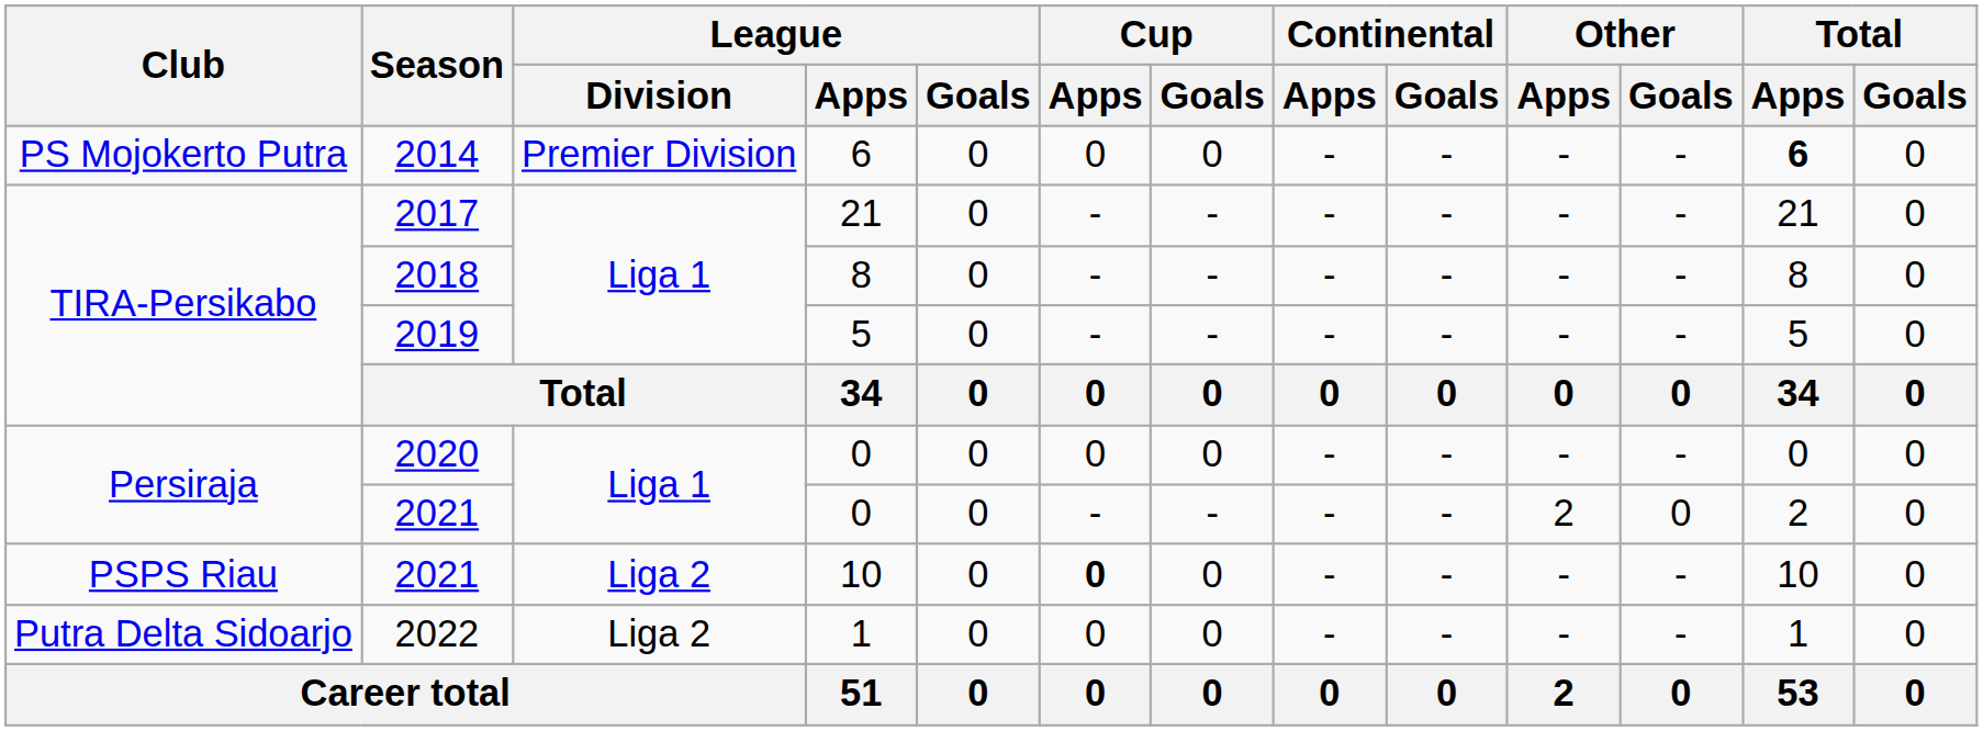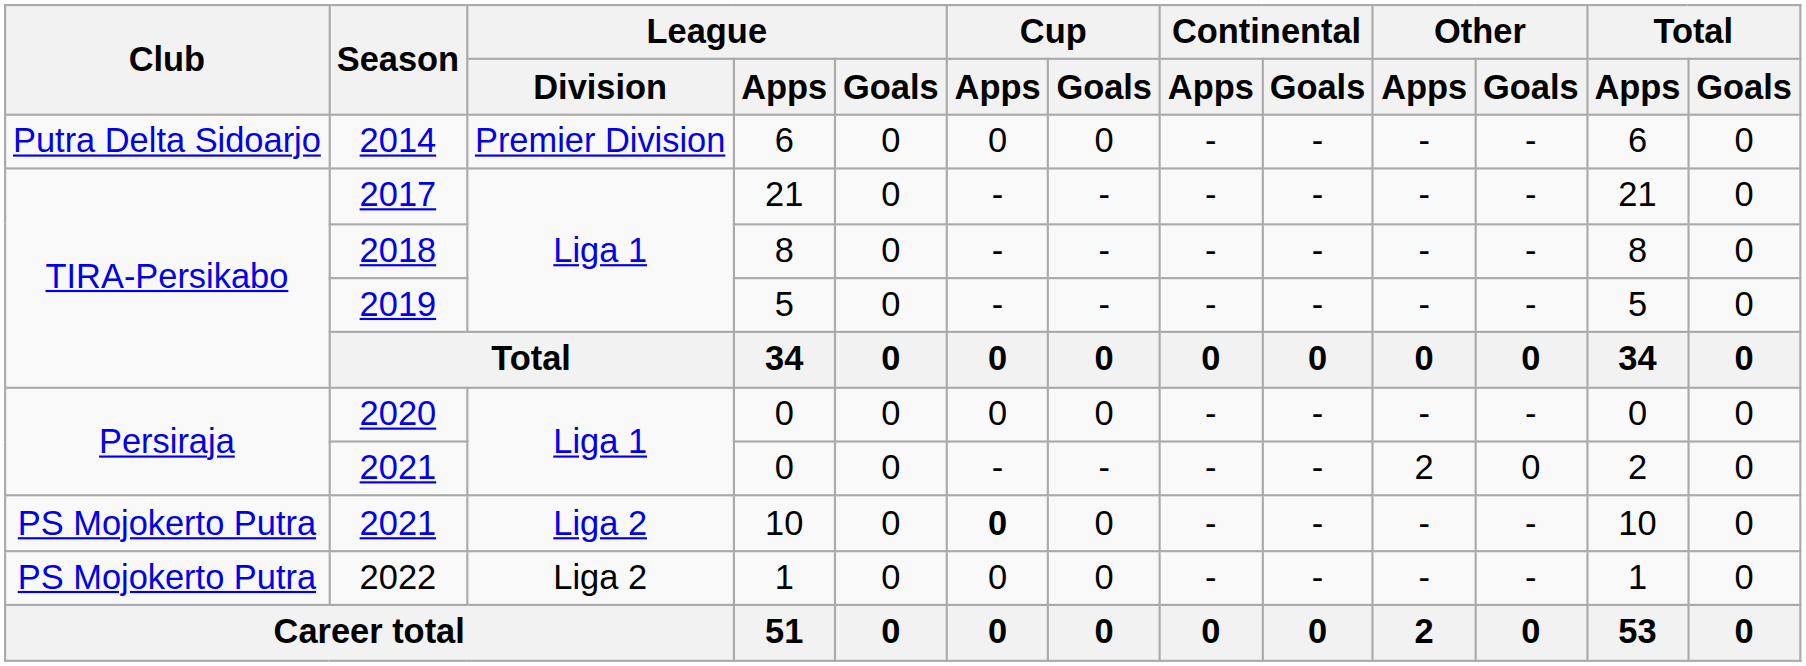 <table class="wikitable" style="text-align: center;">
 <tr>
 <th rowspan="2">Club</th>
 <th rowspan="2">Season</th>
 <th colspan="3">League</th>
 <th colspan="2">Cup</th>
 <th colspan="2">Continental</th>
 <th colspan="2">Other</th>
 <th colspan="2">Total</th>
 </tr>
 <tr>
 <th>Division</th>
 <th>Apps</th>
 <th>Goals</th>
 <th>Apps</th>
 <th>Goals</th>
 <th>Apps</th>
 <th>Goals</th>
 <th>Apps</th>
 <th>Goals</th>
 <th>Apps</th>
 <th>Goals</th>
 </tr>
 <tr>
-<td rowspan="1" valign="center"><a href='#'>PS Mojokerto Putra</a></td>
+<td rowspan="1" valign="center"><a href='#'>Putra Delta Sidoarjo</a></td>
 <td><a href='#'>2014</a></td>
 <td rowspan="1" valign="center"><a href='#'>Premier Division</a></td>
 <td>6</td>
 <td>0</td>
 <td>0</td>
 <td>0</td>
 <td>-</td>
 <td>-</td>
 <td>-</td>
 <td>-</td>
-<td><strong>6</strong></td>
+<td>6</td>
 <td>0</td>
 </tr>
 <tr>
 <td rowspan="4" valign="center"><a href='#'>TIRA-Persikabo</a></td>
 <td><a href='#'>2017</a></td>
 <td rowspan="3" valign="center"><a href='#'>Liga 1</a></td>
 <td>21</td>
 <td>0</td>
 <td>-</td>
 <td>-</td>
 <td>-</td>
 <td>-</td>
 <td>-</td>
 <td>-</td>
 <td>21</td>
 <td>0</td>
 </tr>
 <tr>
 <td><a href='#'>2018</a></td>
 <td>8</td>
 <td>0</td>
 <td>-</td>
 <td>-</td>
 <td>-</td>
 <td>-</td>
 <td>-</td>
 <td>-</td>
 <td>8</td>
 <td>0</td>
 </tr>
 <tr>
 <td><a href='#'>2019</a></td>
 <td>5</td>
 <td>0</td>
 <td>-</td>
 <td>-</td>
 <td>-</td>
 <td>-</td>
 <td>-</td>
 <td>-</td>
 <td>5</td>
 <td>0</td>
 </tr>
 <tr>
 <th colspan="2">Total</th>
 <th>34</th>
 <th>0</th>
 <th>0</th>
 <th>0</th>
 <th>0</th>
 <th>0</th>
 <th>0</th>
 <th>0</th>
 <th>34</th>
 <th>0</th>
 </tr>
 <tr>
 <td rowspan="2" valign="center"><a href='#'>Persiraja</a></td>
 <td><a href='#'>2020</a></td>
 <td rowspan="2" valign="center"><a href='#'>Liga 1</a></td>
 <td>0</td>
 <td>0</td>
 <td>0</td>
 <td>0</td>
 <td>-</td>
 <td>-</td>
 <td>-</td>
 <td>-</td>
 <td>0</td>
 <td>0</td>
 </tr>
 <tr>
 <td><a href='#'>2021</a></td>
 <td>0</td>
 <td>0</td>
 <td>-</td>
 <td>-</td>
 <td>-</td>
 <td>-</td>
 <td>2</td>
 <td>0</td>
 <td>2</td>
 <td>0</td>
 </tr>
 <tr>
-<td rowspan="1" valign="center"><a href='#'>PSPS Riau</a></td>
+<td rowspan="1" valign="center"><a href='#'>PS Mojokerto Putra</a></td>
 <td><a href='#'>2021</a></td>
 <td rowspan="1" valign="center"><a href='#'>Liga 2</a></td>
 <td>10</td>
 <td>0</td>
 <td><strong>0</strong></td>
 <td>0</td>
 <td>-</td>
 <td>-</td>
 <td>-</td>
 <td>-</td>
 <td>10</td>
 <td>0</td>
 </tr>
 <tr>
-<td rowspan="1" valign="center"><a href='#'>Putra Delta Sidoarjo</a></td>
+<td rowspan="1" valign="center"><a href='#'>PS Mojokerto Putra</a></td>
 <td>2022</td>
 <td rowspan="1" valign="center">Liga 2</td>
 <td>1</td>
 <td>0</td>
 <td>0</td>
 <td>0</td>
 <td>-</td>
 <td>-</td>
 <td>-</td>
 <td>-</td>
 <td>1</td>
 <td>0</td>
 </tr>
 <tr>
 <th colspan="3"><strong>Career total</strong></th>
 <th>51</th>
 <th>0</th>
 <th>0</th>
 <th>0</th>
 <th>0</th>
 <th>0</th>
 <th>2</th>
 <th>0</th>
 <th>53</th>
 <th>0</th>
 </tr>
 </table>
